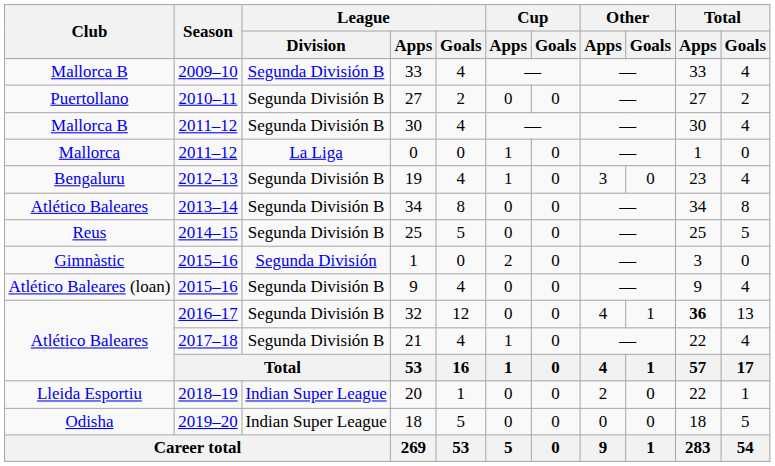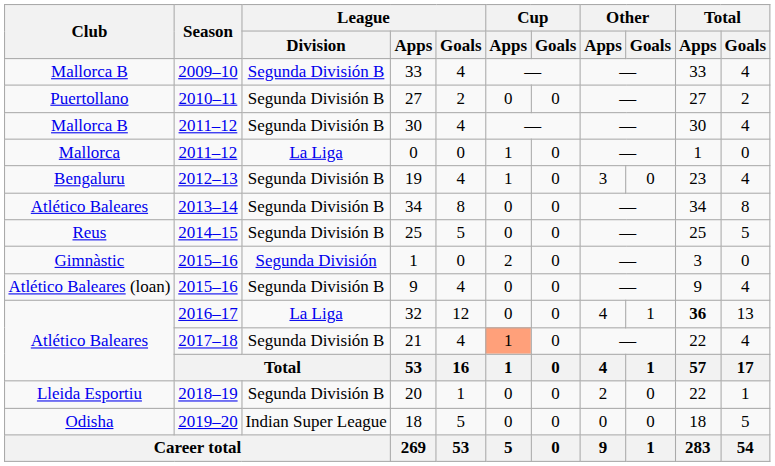 <table class="wikitable" style="text-align: center;">
 <tr>
 <th rowspan="2">Club</th>
 <th rowspan="2">Season</th>
 <th colspan="3">League</th>
 <th colspan="2">Cup</th>
 <th colspan="2">Other</th>
 <th colspan="2">Total</th>
 </tr>
 <tr>
 <th>Division</th>
 <th>Apps</th>
 <th>Goals</th>
 <th>Apps</th>
 <th>Goals</th>
 <th>Apps</th>
 <th>Goals</th>
 <th>Apps</th>
 <th>Goals</th>
 </tr>
 <tr>
 <td rowspan="1"><a href='#'>Mallorca B</a></td>
 <td><a href='#'>2009–10</a></td>
 <td><a href='#'>Segunda División B</a></td>
 <td>33</td>
 <td>4</td>
 <td colspan="2">—</td>
 <td colspan="2">—</td>
 <td>33</td>
 <td>4</td>
 </tr>
 <tr>
 <td><a href='#'>Puertollano</a></td>
 <td><a href='#'>2010–11</a></td>
 <td>Segunda División B</td>
 <td>27</td>
 <td>2</td>
 <td>0</td>
 <td>0</td>
 <td colspan="2">—</td>
 <td>27</td>
 <td>2</td>
 </tr>
 <tr>
 <td><a href='#'>Mallorca B</a></td>
 <td><a href='#'>2011–12</a></td>
 <td>Segunda División B</td>
 <td>30</td>
 <td>4</td>
 <td colspan="2">—</td>
 <td colspan="2">—</td>
 <td>30</td>
 <td>4</td>
 </tr>
 <tr>
 <td rowspan="1"><a href='#'>Mallorca</a></td>
 <td><a href='#'>2011–12</a></td>
 <td><a href='#'>La Liga</a></td>
 <td>0</td>
 <td>0</td>
 <td>1</td>
 <td>0</td>
 <td colspan="2">—</td>
 <td>1</td>
 <td>0</td>
 </tr>
 <tr>
 <td rowspan="1"><a href='#'>Bengaluru</a></td>
 <td><a href='#'>2012–13</a></td>
 <td>Segunda División B</td>
 <td>19</td>
 <td>4</td>
 <td>1</td>
 <td>0</td>
 <td>3</td>
 <td>0</td>
 <td>23</td>
 <td>4</td>
 </tr>
 <tr>
 <td rowspan="1"><a href='#'>Atlético Baleares</a></td>
 <td><a href='#'>2013–14</a></td>
 <td>Segunda División B</td>
 <td>34</td>
 <td>8</td>
 <td>0</td>
 <td>0</td>
 <td colspan="2">—</td>
 <td>34</td>
 <td>8</td>
 </tr>
 <tr>
 <td><a href='#'>Reus</a></td>
 <td><a href='#'>2014–15</a></td>
 <td>Segunda División B</td>
 <td>25</td>
 <td>5</td>
 <td>0</td>
 <td>0</td>
 <td colspan="2">—</td>
 <td>25</td>
 <td>5</td>
 </tr>
 <tr>
 <td><a href='#'>Gimnàstic</a></td>
 <td><a href='#'>2015–16</a></td>
 <td><a href='#'>Segunda División</a></td>
 <td>1</td>
 <td>0</td>
 <td>2</td>
 <td>0</td>
 <td colspan="2">—</td>
 <td>3</td>
 <td>0</td>
 </tr>
 <tr>
 <td rowspan="1"><a href='#'>Atlético Baleares</a> (loan)</td>
 <td><a href='#'>2015–16</a></td>
 <td>Segunda División B</td>
 <td>9</td>
 <td>4</td>
 <td>0</td>
 <td>0</td>
 <td colspan="2">—</td>
 <td>9</td>
 <td>4</td>
 </tr>
 <tr>
 <td rowspan="3"><a href='#'>Atlético Baleares</a></td>
 <td><a href='#'>2016–17</a></td>
-<td>Segunda División B</td>
+<td><a href='#'>La Liga</a></td>
 <td>32</td>
 <td>12</td>
 <td>0</td>
 <td>0</td>
 <td>4</td>
 <td>1</td>
 <td><strong>36</strong></td>
 <td>13</td>
 </tr>
 <tr>
 <td><a href='#'>2017–18</a></td>
 <td>Segunda División B</td>
 <td>21</td>
 <td>4</td>
-<td>1</td>
+<td style="background: lightsalmon;">1</td>
 <td>0</td>
 <td colspan="2">—</td>
 <td>22</td>
 <td>4</td>
 </tr>
 <tr>
 <th colspan="2">Total</th>
 <th>53</th>
 <th>16</th>
 <th>1</th>
 <th>0</th>
 <th>4</th>
 <th>1</th>
 <th>57</th>
 <th>17</th>
 </tr>
 <tr>
 <td rowspan="1"><a href='#'>Lleida Esportiu</a></td>
 <td><a href='#'>2018–19</a></td>
-<td><a href='#'>Indian Super League</a></td>
+<td>Segunda División B</td>
 <td>20</td>
 <td>1</td>
 <td>0</td>
 <td>0</td>
 <td>2</td>
 <td>0</td>
 <td>22</td>
 <td>1</td>
 </tr>
 <tr>
 <td><a href='#'>Odisha</a></td>
 <td><a href='#'>2019–20</a></td>
 <td>Indian Super League</td>
 <td>18</td>
 <td>5</td>
 <td>0</td>
 <td>0</td>
 <td>0</td>
 <td>0</td>
 <td>18</td>
 <td>5</td>
 </tr>
 <tr>
 <th colspan="3">Career total</th>
 <th>269</th>
 <th>53</th>
 <th>5</th>
 <th>0</th>
 <th>9</th>
 <th>1</th>
 <th>283</th>
 <th>54</th>
 </tr>
 </table>
